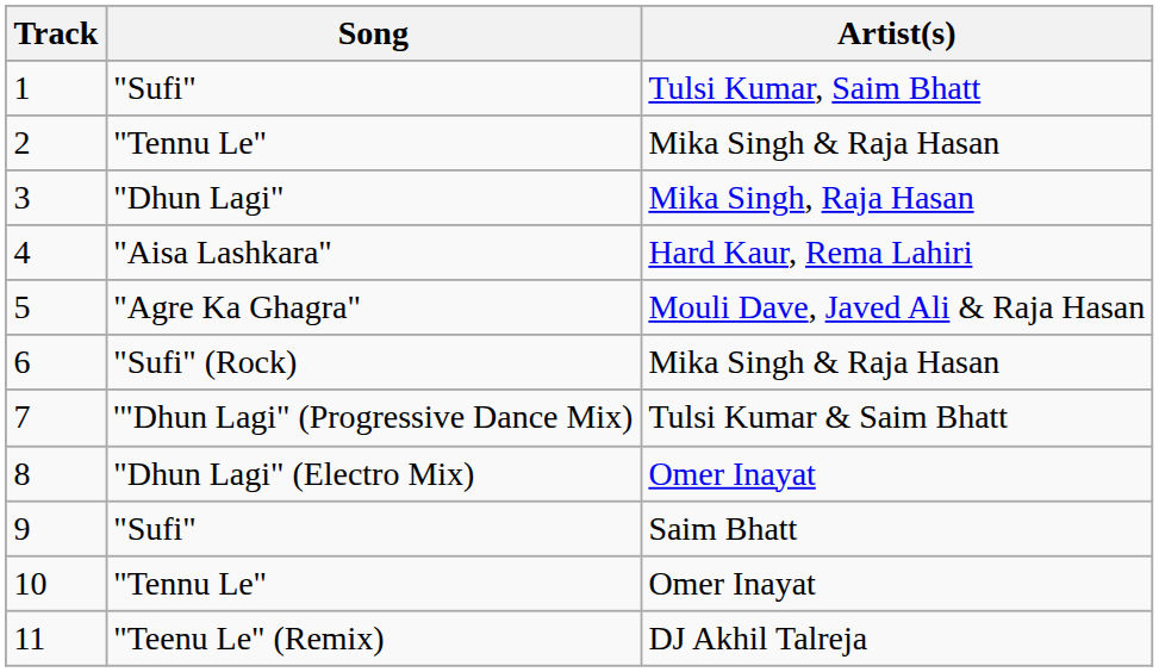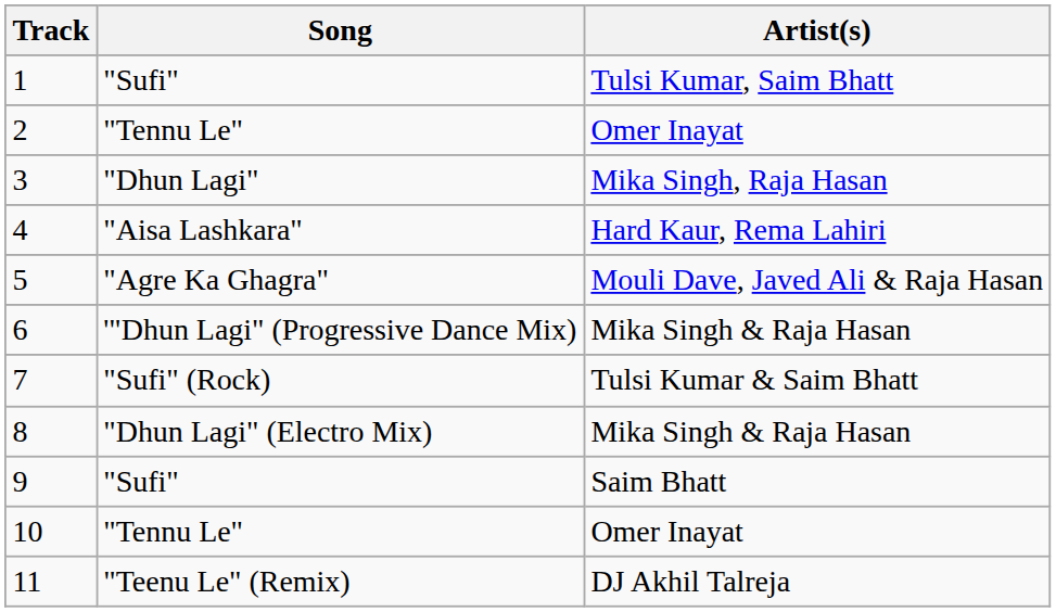 <table class="wikitable" style="font-size:95%;">
 <tr>
 <th>Track</th>
 <th>Song</th>
 <th>Artist(s)</th>
 </tr>
 <tr>
 <td>1</td>
 <td>"Sufi"</td>
 <td><a href='#'>Tulsi Kumar</a>,  <a href='#'>Saim Bhatt</a></td>
 </tr>
 <tr>
 <td>2</td>
 <td>"Tennu Le"</td>
-<td>Mika Singh & Raja Hasan</td>
+<td><a href='#'>Omer Inayat</a></td>
 </tr>
 <tr>
 <td>3</td>
 <td>"Dhun Lagi"</td>
 <td><a href='#'>Mika Singh</a>, <a href='#'>Raja Hasan</a></td>
 </tr>
 <tr>
 <td>4</td>
 <td>"Aisa Lashkara"</td>
 <td><a href='#'>Hard Kaur</a>, <a href='#'>Rema Lahiri</a></td>
 </tr>
 <tr>
 <td>5</td>
 <td>"Agre Ka Ghagra"</td>
 <td><a href='#'>Mouli Dave</a>, <a href='#'>Javed Ali</a> & Raja Hasan</td>
 </tr>
 <tr>
 <td>6</td>
-<td>"Sufi" (Rock)</td>
+<td>'"Dhun Lagi" (Progressive Dance Mix)</td>
 <td>Mika Singh & Raja Hasan</td>
 </tr>
 <tr>
 <td>7</td>
-<td>'"Dhun Lagi" (Progressive Dance Mix)</td>
+<td>"Sufi" (Rock)</td>
 <td>Tulsi Kumar & Saim Bhatt</td>
 </tr>
 <tr>
 <td>8</td>
 <td>"Dhun Lagi" (Electro Mix)</td>
-<td><a href='#'>Omer Inayat</a></td>
+<td>Mika Singh & Raja Hasan</td>
 </tr>
 <tr>
 <td>9</td>
 <td>"Sufi"</td>
 <td>Saim Bhatt</td>
 </tr>
 <tr>
 <td>10</td>
 <td>"Tennu Le"</td>
 <td>Omer Inayat</td>
 </tr>
 <tr>
 <td>11</td>
 <td>"Teenu Le" (Remix)</td>
 <td>DJ Akhil Talreja</td>
 </tr>
 </table>
